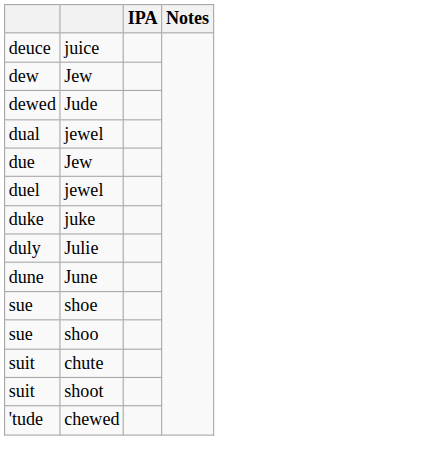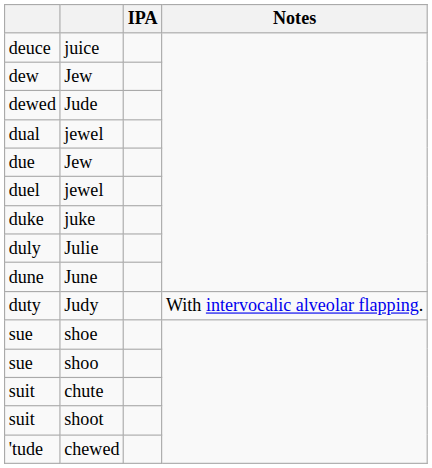 <table class="wikitable sortable mw-collapsible mw-collapsed">
 <tr>
 <th></th>
 <th></th>
 <th>IPA</th>
 <th>Notes</th>
 </tr>
 <tr>
 <td>deuce</td>
 <td>juice</td>
 <td></td>
 </tr>
 <tr>
 <td>dew</td>
 <td>Jew</td>
 <td></td>
 </tr>
 <tr>
 <td>dewed</td>
 <td>Jude</td>
 <td></td>
 </tr>
 <tr>
 <td>dual</td>
 <td>jewel</td>
 <td></td>
 </tr>
 <tr>
 <td>due</td>
 <td>Jew</td>
 <td></td>
 </tr>
 <tr>
 <td>duel</td>
 <td>jewel</td>
 <td></td>
 </tr>
 <tr>
 <td>duke</td>
 <td>juke</td>
 <td></td>
 </tr>
 <tr>
 <td>duly</td>
 <td>Julie</td>
 <td></td>
 </tr>
 <tr>
 <td>dune</td>
 <td>June</td>
 <td></td>
 </tr>
 <tr>
+<td>duty</td>
+<td>Judy</td>
+<td></td>
+<td>With <a href='#'>intervocalic alveolar flapping</a>.</td>
+</tr>
+<tr>
 <td>sue</td>
 <td>shoe</td>
 <td></td>
 </tr>
 <tr>
 <td>sue</td>
 <td>shoo</td>
 <td></td>
 </tr>
 <tr>
 <td>suit</td>
 <td>chute</td>
 <td></td>
 </tr>
 <tr>
 <td>suit</td>
 <td>shoot</td>
 <td></td>
 </tr>
 <tr>
 <td>'tude</td>
 <td>chewed</td>
 <td></td>
 </tr>
 </table>
